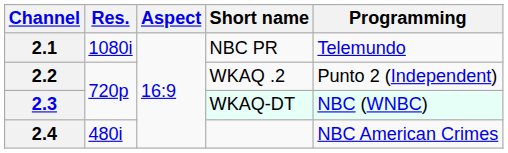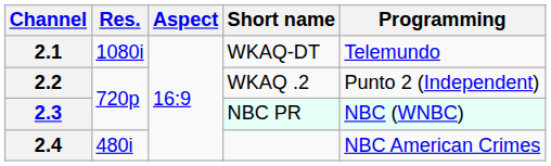 <table class="wikitable">
 <tr>
 <th scope = "col"><a href='#'>Channel</a></th>
 <th scope = "col"><a href='#'>Res.</a></th>
 <th scope = "col"><a href='#'>Aspect</a></th>
 <th scope = "col">Short name</th>
 <th scope = "col">Programming</th>
 </tr>
 <tr>
 <th scope = "row">2.1</th>
 <td><a href='#'>1080i</a></td>
 <td rowspan="4"><a href='#'>16:9</a></td>
-<td>NBC PR</td>
+<td>WKAQ-DT</td>
 <td><a href='#'>Telemundo</a></td>
 </tr>
 <tr>
 <th scope = "row">2.2</th>
 <td rowspan=2><a href='#'>720p</a></td>
 <td>WKAQ .2</td>
 <td>Punto 2 (<a href='#'>Independent</a>)</td>
 </tr>
 <tr style="background-color: #E6FFF7;">
 <th scope = "row"><a href='#'>2.3</a></th>
-<td>WKAQ-DT</td>
+<td>NBC PR</td>
 <td><a href='#'>NBC</a> (<a href='#'>WNBC</a>)</td>
 </tr>
 <tr>
 <th>2.4</th>
 <td><a href='#'>480i</a></td>
 <td></td>
 <td><a href='#'>NBC American Crimes</a></td>
 </tr>
 </table>
